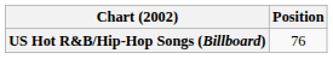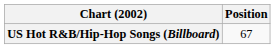 <table class="wikitable plainrowheaders" style="text-align:center">
 <tr>
 <th>Chart (2002)</th>
 <th>Position</th>
 </tr>
 <tr>
 <th scope="row">US Hot R&B/Hip-Hop Songs (<em>Billboard</em>)</th>
-<td>76</td>
+<td>67</td>
 </tr>
 </table>
